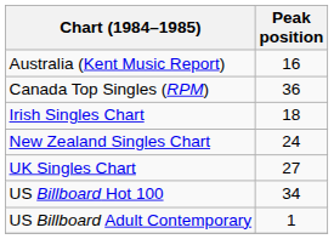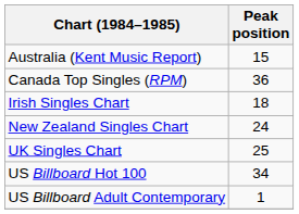 <table class="wikitable sortable">
 <tr>
 <th>Chart (1984–1985)</th>
 <th>Peak<br>position</th>
 </tr>
 <tr>
 <td>Australia (<a href='#'>Kent Music Report</a>) </td>
-<td align="center">16</td>
+<td align="center">15</td>
 </tr>
 <tr>
 <td>Canada Top Singles (<em><a href='#'>RPM</a></em>)</td>
 <td align="center">36</td>
 </tr>
 <tr>
 <td><a href='#'>Irish Singles Chart</a></td>
 <td align="center">18</td>
 </tr>
 <tr>
 <td><a href='#'>New Zealand Singles Chart</a></td>
 <td align="center">24</td>
 </tr>
 <tr>
 <td><a href='#'>UK Singles Chart</a></td>
-<td align="center">27</td>
+<td align="center">25</td>
 </tr>
 <tr>
 <td>US <a href='#'><em>Billboard</em> Hot 100</a></td>
 <td align="center">34</td>
 </tr>
 <tr>
 <td>US <em>Billboard</em> <a href='#'>Adult Contemporary</a></td>
 <td align="center">1</td>
 </tr>
 <tr>
 </tr>
 </table>
